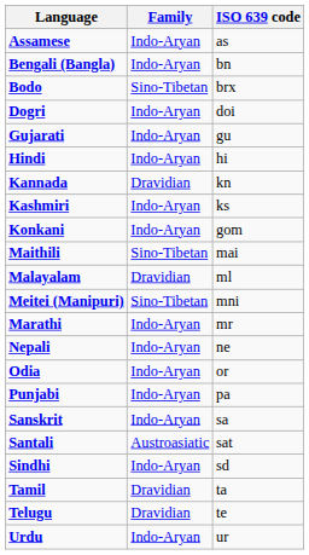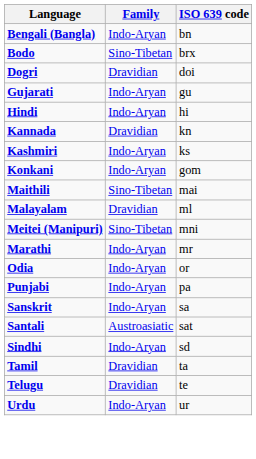 <table class = "wikitable sortable">
 <tr>
 <th>Language</th>
 <th><a href='#'>Family</a></th>
 <th><a href='#'>ISO 639</a> code</th>
-</tr>
-<tr>
-<td><strong><a href='#'>Assamese</a></strong></td>
-<td><a href='#'>Indo-Aryan</a></td>
-<td>as</td>
 </tr>
 <tr>
 <td><strong><a href='#'>Bengali (Bangla)</a></strong></td>
 <td><a href='#'>Indo-Aryan</a></td>
 <td>bn</td>
 </tr>
 <tr>
 <td><strong><a href='#'>Bodo</a></strong></td>
 <td><a href='#'>Sino-Tibetan</a></td>
 <td>brx</td>
 </tr>
 <tr>
 <td><strong><a href='#'>Dogri</a></strong></td>
-<td><a href='#'>Indo-Aryan</a></td>
+<td><a href='#'>Dravidian</a></td>
 <td>doi</td>
 </tr>
 <tr>
 <td><strong><a href='#'>Gujarati</a></strong></td>
 <td><a href='#'>Indo-Aryan</a></td>
 <td>gu</td>
 </tr>
 <tr>
 <td><strong><a href='#'>Hindi</a></strong></td>
 <td><a href='#'>Indo-Aryan</a></td>
 <td>hi</td>
 </tr>
 <tr>
 <td><strong><a href='#'>Kannada</a></strong></td>
 <td><a href='#'>Dravidian</a></td>
 <td>kn</td>
 </tr>
 <tr>
 <td><strong><a href='#'>Kashmiri</a></strong></td>
 <td><a href='#'>Indo-Aryan</a></td>
 <td>ks</td>
 </tr>
 <tr>
 <td><strong><a href='#'>Konkani</a></strong></td>
 <td><a href='#'>Indo-Aryan</a></td>
 <td>gom</td>
 </tr>
 <tr>
 <td><strong><a href='#'>Maithili</a></strong></td>
 <td><a href='#'>Sino-Tibetan</a></td>
 <td>mai</td>
 </tr>
 <tr>
 <td><strong><a href='#'>Malayalam</a></strong></td>
 <td><a href='#'>Dravidian</a></td>
 <td>ml</td>
 </tr>
 <tr>
 <td><strong><a href='#'>Meitei (Manipuri)</a></strong></td>
 <td><a href='#'>Sino-Tibetan</a></td>
 <td>mni</td>
 </tr>
 <tr>
 <td><strong><a href='#'>Marathi</a></strong></td>
 <td><a href='#'>Indo-Aryan</a></td>
 <td>mr</td>
 </tr>
 <tr>
-<td><strong><a href='#'>Nepali</a></strong></td>
-<td><a href='#'>Indo-Aryan</a></td>
-<td>ne</td>
-</tr>
-<tr>
 <td><strong><a href='#'>Odia</a></strong></td>
 <td><a href='#'>Indo-Aryan</a></td>
 <td>or</td>
 </tr>
 <tr>
 <td><strong><a href='#'>Punjabi</a></strong></td>
 <td><a href='#'>Indo-Aryan</a></td>
 <td>pa</td>
 </tr>
 <tr>
 <td><strong><a href='#'>Sanskrit</a></strong></td>
 <td><a href='#'>Indo-Aryan</a></td>
 <td>sa</td>
 </tr>
 <tr>
 <td><strong><a href='#'>Santali</a></strong></td>
 <td><a href='#'>Austroasiatic</a></td>
 <td>sat</td>
 </tr>
 <tr>
 <td><strong><a href='#'>Sindhi</a></strong></td>
 <td><a href='#'>Indo-Aryan</a></td>
 <td>sd</td>
 </tr>
 <tr>
 <td><strong><a href='#'>Tamil</a></strong></td>
 <td><a href='#'>Dravidian</a></td>
 <td>ta</td>
 </tr>
 <tr>
 <td><strong><a href='#'>Telugu</a></strong></td>
 <td><a href='#'>Dravidian</a></td>
 <td>te</td>
 </tr>
 <tr>
 <td><strong><a href='#'>Urdu</a></strong></td>
 <td><a href='#'>Indo-Aryan</a></td>
 <td>ur</td>
 </tr>
 </table>
